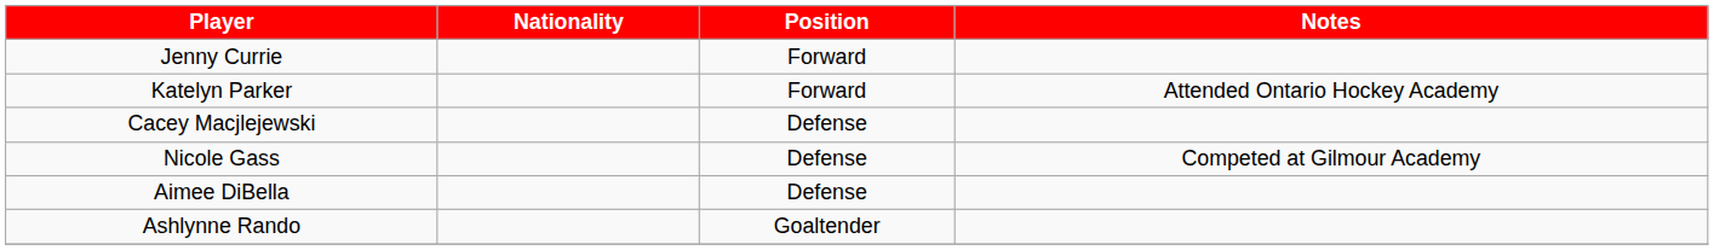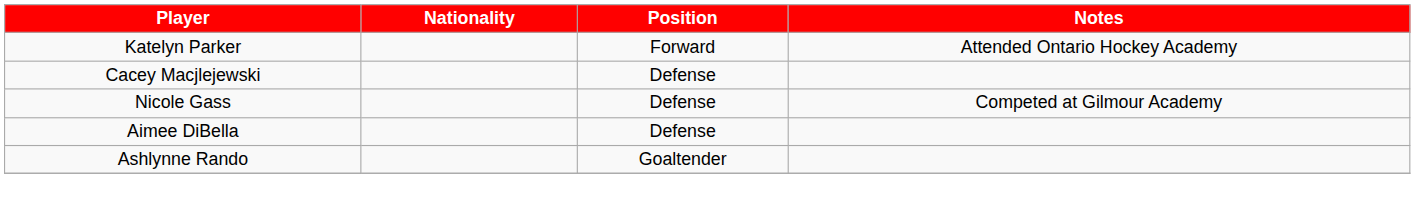 <table class="wikitable" width="80%">
 <tr align="center"  style=" background:red;color:white;">
 <td><strong>Player</strong></td>
 <td><strong>Nationality</strong></td>
 <td><strong>Position</strong></td>
 <td><strong>Notes</strong></td>
-</tr>
-<tr align="center" bgcolor="">
-<td>Jenny Currie</td>
-<td></td>
-<td>Forward</td>
-<td></td>
 </tr>
 <tr align="center" bgcolor="">
 <td>Katelyn Parker</td>
 <td></td>
 <td>Forward</td>
 <td>Attended Ontario Hockey Academy</td>
 </tr>
 <tr align="center" bgcolor="">
 <td>Cacey Macjlejewski</td>
 <td></td>
 <td>Defense</td>
 <td></td>
 </tr>
 <tr align="center" bgcolor="">
 <td>Nicole Gass</td>
 <td></td>
 <td>Defense</td>
 <td>Competed at Gilmour Academy</td>
 </tr>
 <tr align="center" bgcolor="">
 <td>Aimee DiBella</td>
 <td></td>
 <td>Defense</td>
 <td></td>
 </tr>
 <tr align="center" bgcolor="">
 <td>Ashlynne Rando</td>
 <td></td>
 <td>Goaltender</td>
 <td></td>
 </tr>
 <tr align="center" bgcolor="">
 </tr>
 </table>
